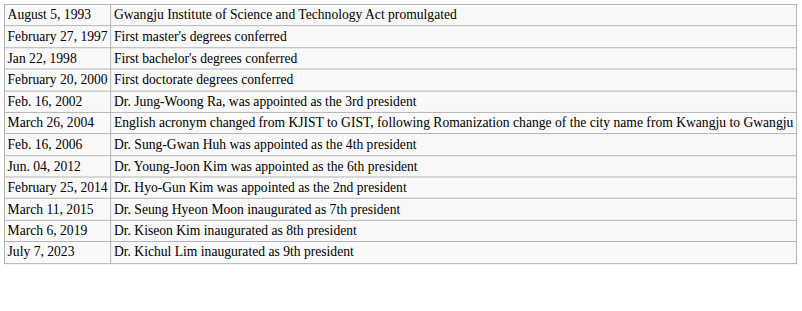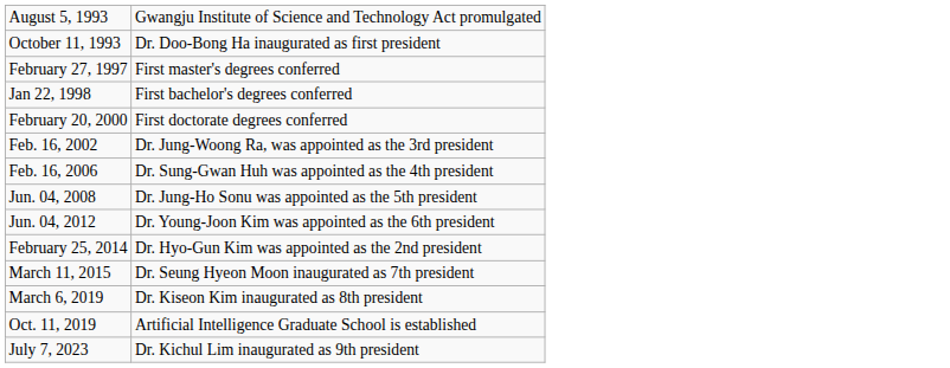 <table class="wikitable">
 <tr>
 <td>August 5, 1993</td>
 <td>Gwangju Institute of Science and Technology Act promulgated</td>
+</tr>
+<tr>
+<td>October 11, 1993</td>
+<td>Dr. Doo-Bong Ha inaugurated as first president</td>
 </tr>
 <tr>
 <td>February 27, 1997</td>
 <td>First master's degrees conferred</td>
 </tr>
 <tr>
 <td>Jan 22, 1998</td>
 <td>First bachelor's degrees conferred</td>
 </tr>
 <tr>
 <td>February 20, 2000</td>
 <td>First doctorate degrees conferred</td>
 </tr>
 <tr>
 <td>Feb. 16, 2002</td>
 <td>Dr. Jung-Woong Ra, was appointed as the 3rd president</td>
 </tr>
 <tr>
-<td>March 26, 2004</td>
-<td>English acronym changed from KJIST to GIST, following Romanization change of the city name from Kwangju to Gwangju</td>
+<td>Feb. 16, 2006</td>
+<td>Dr. Sung-Gwan Huh was appointed as the 4th president</td>
 </tr>
 <tr>
-<td>Feb. 16, 2006</td>
-<td>Dr. Sung-Gwan Huh was appointed as the 4th president</td>
+<td>Jun. 04, 2008</td>
+<td>Dr. Jung-Ho Sonu was appointed as the 5th president</td>
 </tr>
 <tr>
 <td>Jun. 04, 2012</td>
 <td>Dr. Young-Joon Kim was appointed as the 6th president</td>
 </tr>
 <tr>
 <td>February 25, 2014</td>
 <td>Dr. Hyo-Gun Kim was appointed as the 2nd president</td>
 </tr>
 <tr>
 <td>March 11, 2015</td>
 <td>Dr. Seung Hyeon Moon inaugurated as 7th president</td>
 </tr>
 <tr>
 <td>March 6, 2019</td>
 <td>Dr. Kiseon Kim inaugurated as 8th president</td>
 </tr>
 <tr>
+<td>Oct. 11, 2019</td>
+<td>Artificial Intelligence Graduate School is established</td>
+</tr>
+<tr>
 <td>July 7, 2023</td>
 <td>Dr. Kichul Lim inaugurated as 9th president</td>
 </tr>
 </table>
